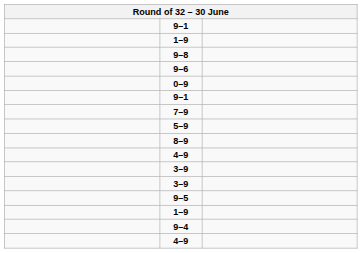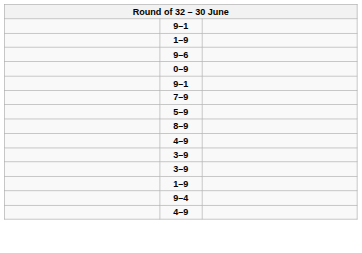 <table class="wikitable" style="text-align: center; font-size:90% ">
 <tr>
 <th colspan=3>Round of 32 – 30 June</th>
 </tr>
 <tr>
 <td align=left width="240"><strong></strong></td>
 <td align=center width="60"><strong>9–1</strong></td>
 <td align=left width="240"></td>
 </tr>
 <tr>
 <td align=left></td>
 <td align=center><strong>1–9</strong></td>
 <td align=left><strong></strong></td>
-</tr>
-<tr>
-<td align=left><strong></strong></td>
-<td align=center><strong>9–8</strong></td>
-<td align=left></td>
 </tr>
 <tr>
 <td align=left><strong></strong></td>
 <td align=center><strong>9–6</strong></td>
 <td align=left></td>
 </tr>
 <tr>
 <td align=left></td>
 <td align=center><strong>0–9</strong></td>
 <td align=left><strong></strong></td>
 </tr>
 <tr>
 <td align=left><strong></strong></td>
 <td align=center><strong>9–1</strong></td>
 <td align=left></td>
 </tr>
 <tr>
 <td align=left></td>
 <td align=center><strong>7–9</strong></td>
 <td align=left><strong></strong></td>
 </tr>
 <tr>
 <td align=left></td>
 <td align=center><strong>5–9</strong></td>
 <td align=left><strong></strong></td>
 </tr>
 <tr>
 <td align=left></td>
 <td align=center><strong>8–9</strong></td>
 <td align=left><strong></strong></td>
 </tr>
 <tr>
 <td align=left></td>
 <td align=center><strong>4–9</strong></td>
 <td align=left><strong></strong></td>
 </tr>
 <tr>
 <td align=left></td>
 <td align=center><strong>3–9</strong></td>
 <td align=left><strong></strong></td>
 </tr>
 <tr>
 <td align=left></td>
 <td align=center><strong>3–9</strong></td>
 <td align=left><strong></strong></td>
 </tr>
 <tr>
-<td align=left><strong></strong></td>
-<td align=center><strong>9–5</strong></td>
-<td align=left></td>
-</tr>
-<tr>
 <td align=left></td>
 <td align=center><strong>1–9</strong></td>
 <td align=left><strong></strong></td>
 </tr>
 <tr>
 <td align=left><strong></strong></td>
 <td align=center><strong>9–4</strong></td>
 <td align=left></td>
 </tr>
 <tr>
 <td align=left></td>
 <td align=center><strong>4–9</strong></td>
 <td align=left><strong></strong></td>
 </tr>
 </table>
